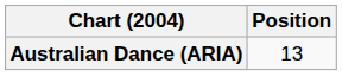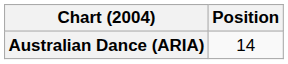 <table class="wikitable plainrowheaders" style="text-align:center">
 <tr>
 <th scope="col">Chart (2004)</th>
 <th scope="col">Position</th>
 </tr>
 <tr>
 <th scope="row">Australian Dance (ARIA)</th>
-<td>13</td>
+<td>14</td>
 </tr>
 </table>
